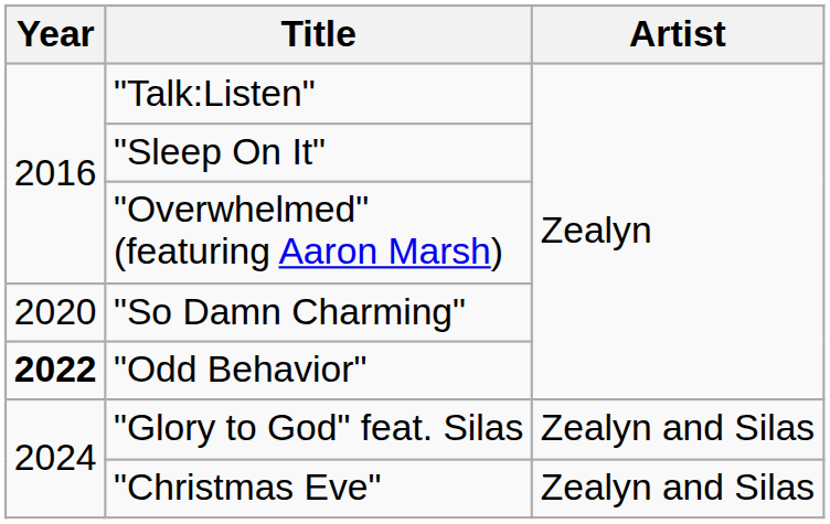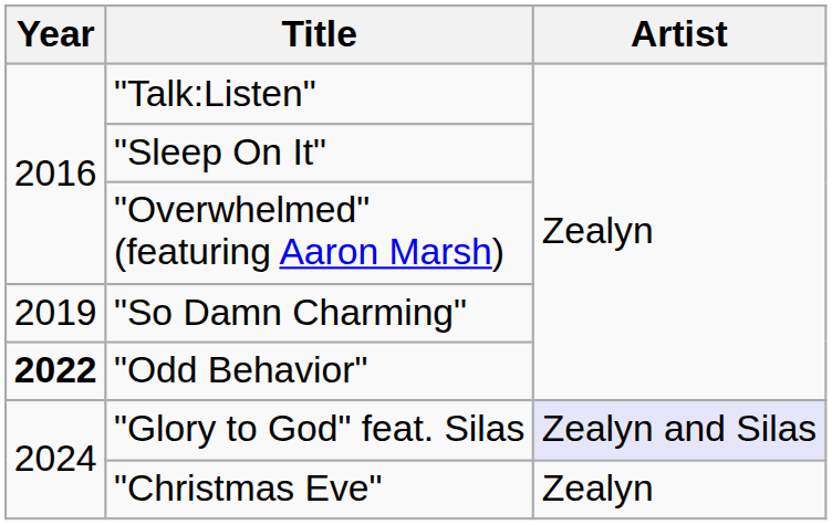 <table class="wikitable">
 <tr>
 <th>Year</th>
 <th>Title</th>
 <th>Artist</th>
 </tr>
 <tr>
 <td rowspan="3">2016</td>
 <td>"Talk:Listen"</td>
 <td rowspan="5">Zealyn</td>
 </tr>
 <tr>
 <td>"Sleep On It"</td>
 </tr>
 <tr>
 <td>"Overwhelmed"<br><span>(featuring <a href='#'>Aaron Marsh</a>)</span></td>
 </tr>
 <tr>
-<td>2020</td>
+<td>2019</td>
 <td>"So Damn Charming"</td>
 </tr>
 <tr>
 <td><strong>2022</strong></td>
 <td>"Odd Behavior"</td>
 </tr>
 <tr>
 <td rowspan="2">2024</td>
 <td>"Glory to God" feat. Silas</td>
-<td>Zealyn and Silas</td>
+<td style="background: lavender;">Zealyn and Silas</td>
 </tr>
 <tr>
 <td>"Christmas Eve"</td>
-<td>Zealyn and Silas</td>
+<td>Zealyn</td>
 </tr>
 </table>
